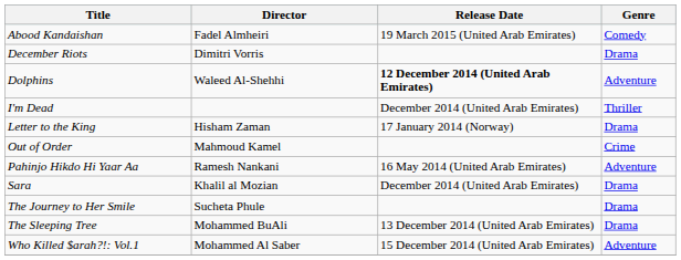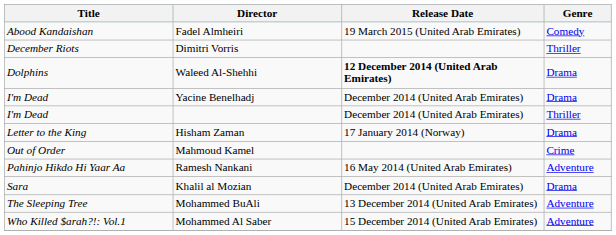 <table class="wikitable">
 <tr style="background:#b0e0e6; text-align:center;">
 <th style="width:25%;">Title</th>
 <th style="width:25%;">Director</th>
 <th style="width:30%;">Release Date</th>
 <th style="width:10%;">Genre</th>
 </tr>
 <tr>
 <td><em>Abood Kandaishan</em></td>
 <td>Fadel Almheiri</td>
 <td>19 March 2015 (United Arab Emirates)</td>
 <td><a href='#'>Comedy</a></td>
 </tr>
 <tr>
 <td><em>December Riots</em></td>
 <td>Dimitri Vorris</td>
 <td></td>
-<td><a href='#'>Drama</a></td>
+<td><a href='#'>Thriller</a></td>
 </tr>
 <tr>
 <td><em>Dolphins</em></td>
 <td>Waleed Al-Shehhi</td>
 <td><strong>12 December 2014 (United Arab Emirates)</strong></td>
-<td><a href='#'>Adventure</a></td>
+<td><a href='#'>Drama</a></td>
+</tr>
+<tr>
+<td><em>I'm Dead</em></td>
+<td>Yacine Benelhadj</td>
+<td>December 2014 (United Arab Emirates)</td>
+<td><a href='#'>Drama</a></td>
 </tr>
 <tr>
 <td><em>I'm Dead</em></td>
 <td></td>
 <td>December 2014 (United Arab Emirates)</td>
 <td><a href='#'>Thriller</a></td>
 </tr>
 <tr>
 <td><em>Letter to the King</em></td>
 <td>Hisham Zaman</td>
 <td>17 January 2014 (Norway)</td>
 <td><a href='#'>Drama</a></td>
 </tr>
 <tr>
 <td><em>Out of Order</em></td>
 <td>Mahmoud Kamel</td>
 <td></td>
 <td><a href='#'>Crime</a></td>
 </tr>
 <tr>
 <td><em>Pahinjo Hikdo Hi Yaar Aa</em></td>
 <td>Ramesh Nankani</td>
 <td>16 May 2014 (United Arab Emirates)</td>
 <td><a href='#'>Adventure</a></td>
 </tr>
 <tr>
 <td><em>Sara</em></td>
 <td>Khalil al Mozian</td>
 <td>December 2014 (United Arab Emirates)</td>
 <td><a href='#'>Drama</a></td>
 </tr>
 <tr>
-<td><em>The Journey to Her Smile</em></td>
-<td>Sucheta Phule</td>
-<td></td>
-<td><a href='#'>Drama</a></td>
-</tr>
-<tr>
 <td><em>The Sleeping Tree</em></td>
 <td>Mohammed BuAli</td>
 <td>13 December 2014 (United Arab Emirates)</td>
-<td><a href='#'>Drama</a></td>
+<td><a href='#'>Adventure</a></td>
 </tr>
 <tr>
 <td><em>Who Killed $arah?!: Vol.1</em></td>
 <td>Mohammed Al Saber</td>
 <td>15 December 2014 (United Arab Emirates)</td>
 <td><a href='#'>Adventure</a></td>
 </tr>
 <tr>
 </tr>
 </table>
